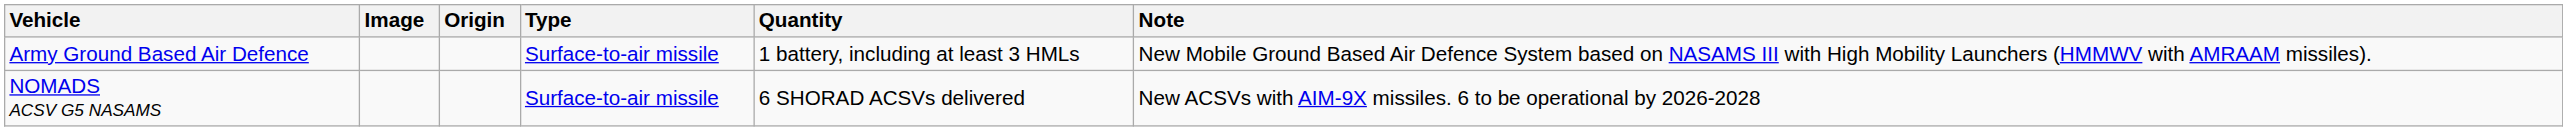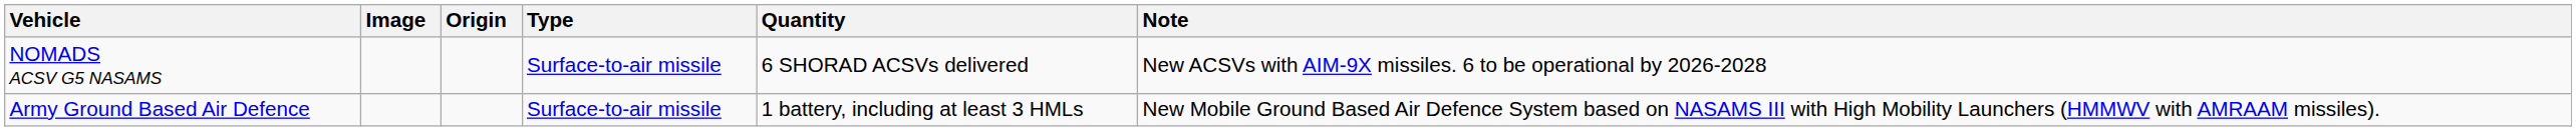 <table class="wikitable" style="width:100%;">
 <tr>
 <th style="text-align:left;">Vehicle</th>
 <th style="text-align:left;">Image</th>
 <th style="text-align:left;">Origin</th>
 <th style="text-align:left;">Type</th>
 <th style="text-align:left;">Quantity</th>
 <th style="text-align:left;">Note</th>
 </tr>
 <tr>
+<td><a href='#'>NOMADS</a><br><em><small>ACSV G5 NASAMS</small></em></td>
+<td></td>
+<td><br><br></td>
+<td><a href='#'>Surface-to-air missile</a></td>
+<td>6 SHORAD ACSVs delivered</td>
+<td>New ACSVs with <a href='#'>AIM-9X</a> missiles. 6 to be operational by 2026-2028 </td>
+</tr>
+<tr>
 <td><a href='#'>Army Ground Based Air Defence</a></td>
 <td></td>
 <td><br></td>
 <td><a href='#'>Surface-to-air missile</a></td>
 <td>1 battery, including at least 3 HMLs</td>
 <td>New Mobile Ground Based Air Defence System based on <a href='#'>NASAMS III</a> with High Mobility Launchers (<a href='#'>HMMWV</a> with <a href='#'>AMRAAM</a> missiles).</td>
 </tr>
-<tr>
-<td><a href='#'>NOMADS</a><br><em><small>ACSV G5 NASAMS</small></em></td>
-<td></td>
-<td><br><br></td>
-<td><a href='#'>Surface-to-air missile</a></td>
-<td>6 SHORAD ACSVs delivered</td>
-<td>New ACSVs with <a href='#'>AIM-9X</a> missiles. 6 to be operational by 2026-2028 </td>
-</tr>
 </table>
